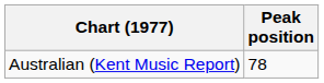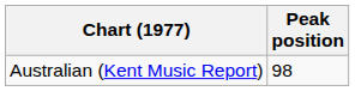 <table class="wikitable sortable plainrowheaders">
 <tr>
 <th scope="col">Chart (1977)</th>
 <th scope="col">Peak<br>position</th>
 </tr>
 <tr>
 <td>Australian (<a href='#'>Kent Music Report</a>)</td>
-<td>78</td>
+<td>98</td>
 </tr>
 </table>
